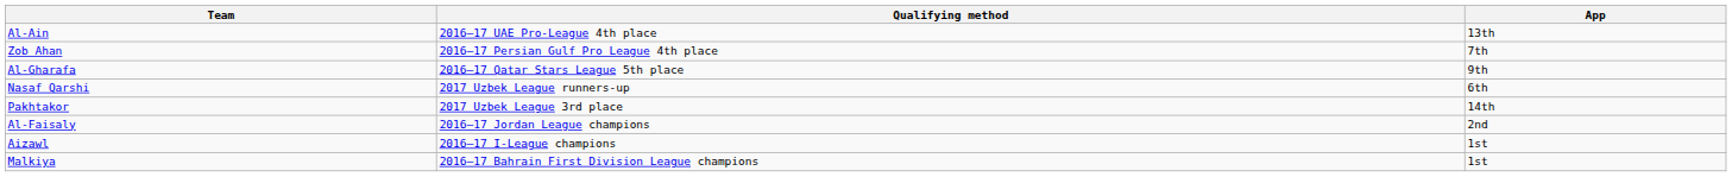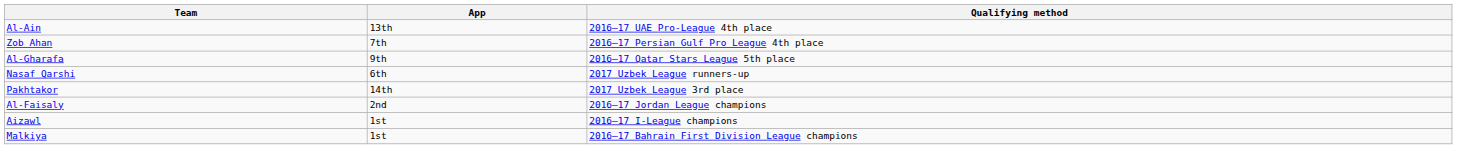 <table class="wikitable" style="table-layout:fixed;width:100%;">
 <tr>
 <th width=25%>Team</th>
+<th width=15%>App </th>
 <th width=60%>Qualifying method</th>
-<th width=15%>App </th>
 </tr>
 <tr>
 <td> <a href='#'>Al-Ain</a></td>
+<td>13th </td>
 <td><a href='#'>2016–17 UAE Pro-League</a> 4th place</td>
-<td>13th </td>
 </tr>
 <tr>
 <td> <a href='#'>Zob Ahan</a></td>
+<td>7th </td>
 <td><a href='#'>2016–17 Persian Gulf Pro League</a> 4th place</td>
-<td>7th </td>
 </tr>
 <tr>
 <td> <a href='#'>Al-Gharafa</a></td>
+<td>9th </td>
 <td><a href='#'>2016–17 Qatar Stars League</a> 5th place</td>
-<td>9th </td>
 </tr>
 <tr>
 <td> <a href='#'>Nasaf Qarshi</a></td>
+<td>6th </td>
 <td><a href='#'>2017 Uzbek League</a> runners-up</td>
-<td>6th </td>
 </tr>
 <tr>
 <td> <a href='#'>Pakhtakor</a></td>
+<td>14th </td>
 <td><a href='#'>2017 Uzbek League</a> 3rd place</td>
-<td>14th </td>
 </tr>
 <tr>
 <td> <a href='#'>Al-Faisaly</a></td>
+<td>2nd </td>
 <td><a href='#'>2016–17 Jordan League</a> champions</td>
-<td>2nd </td>
 </tr>
 <tr>
 <td> <a href='#'>Aizawl</a></td>
+<td>1st</td>
 <td><a href='#'>2016–17 I-League</a> champions</td>
-<td>1st</td>
 </tr>
 <tr>
 <td> <a href='#'>Malkiya</a></td>
+<td>1st</td>
 <td><a href='#'>2016–17 Bahrain First Division League</a> champions</td>
-<td>1st</td>
 </tr>
 </table>
